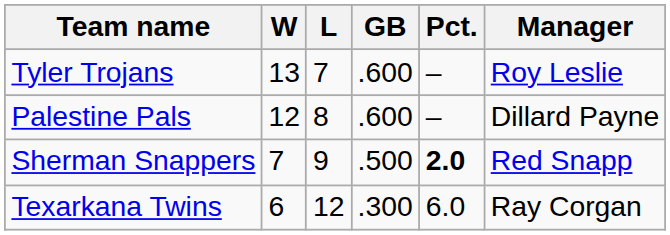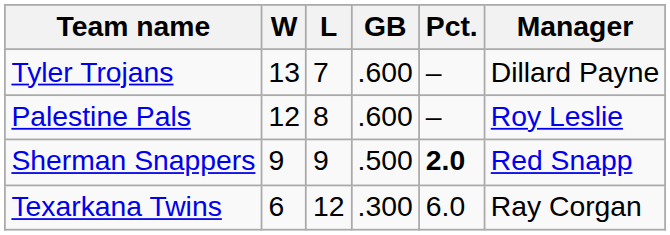 <table class="wikitable">
 <tr>
 <th>Team name</th>
 <th>W</th>
 <th>L</th>
 <th>GB</th>
 <th>Pct.</th>
 <th>Manager</th>
 </tr>
 <tr>
 <td><a href='#'>Tyler Trojans</a></td>
 <td>13</td>
 <td>7</td>
 <td>.600</td>
 <td>–</td>
-<td><a href='#'>Roy Leslie</a></td>
+<td>Dillard Payne</td>
 </tr>
 <tr>
 <td><a href='#'>Palestine Pals</a></td>
 <td>12</td>
 <td>8</td>
 <td>.600</td>
 <td>–</td>
-<td>Dillard Payne</td>
+<td><a href='#'>Roy Leslie</a></td>
 </tr>
 <tr>
 <td><a href='#'>Sherman Snappers</a></td>
-<td>7</td>
+<td>9</td>
 <td>9</td>
 <td>.500</td>
 <td><strong>2.0</strong></td>
 <td><a href='#'>Red Snapp</a></td>
 </tr>
 <tr>
 <td><a href='#'>Texarkana Twins</a></td>
 <td>6</td>
 <td>12</td>
 <td>.300</td>
 <td>6.0</td>
 <td>Ray Corgan</td>
 </tr>
 </table>
